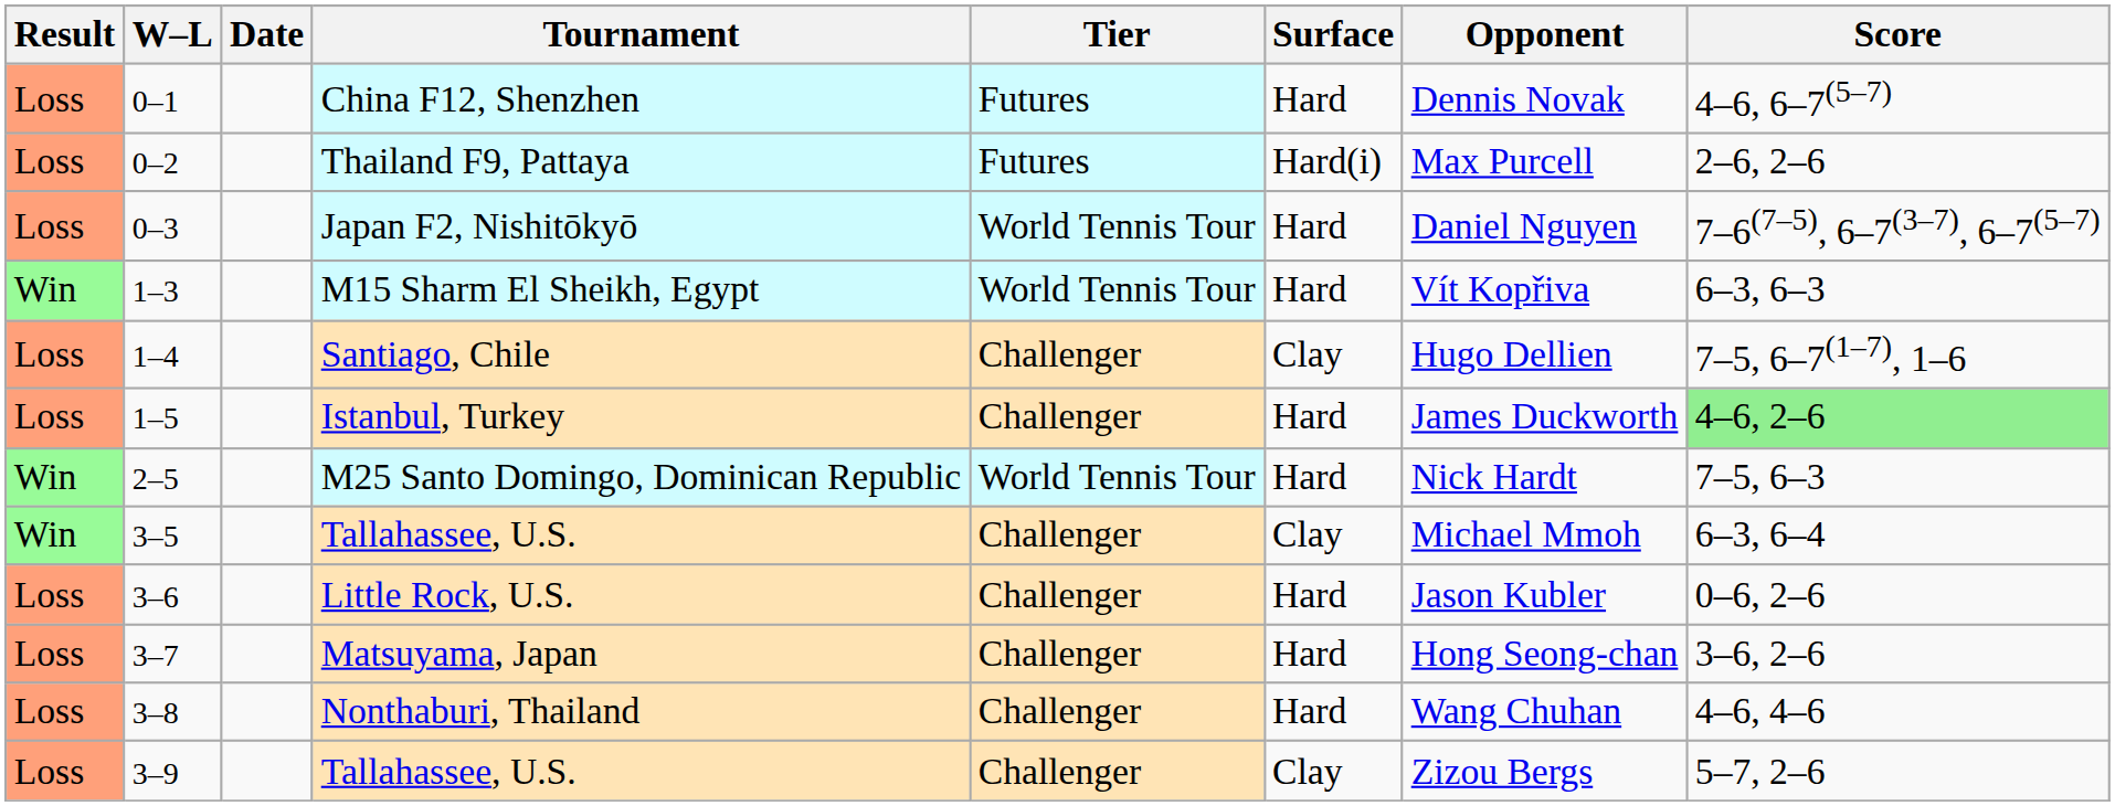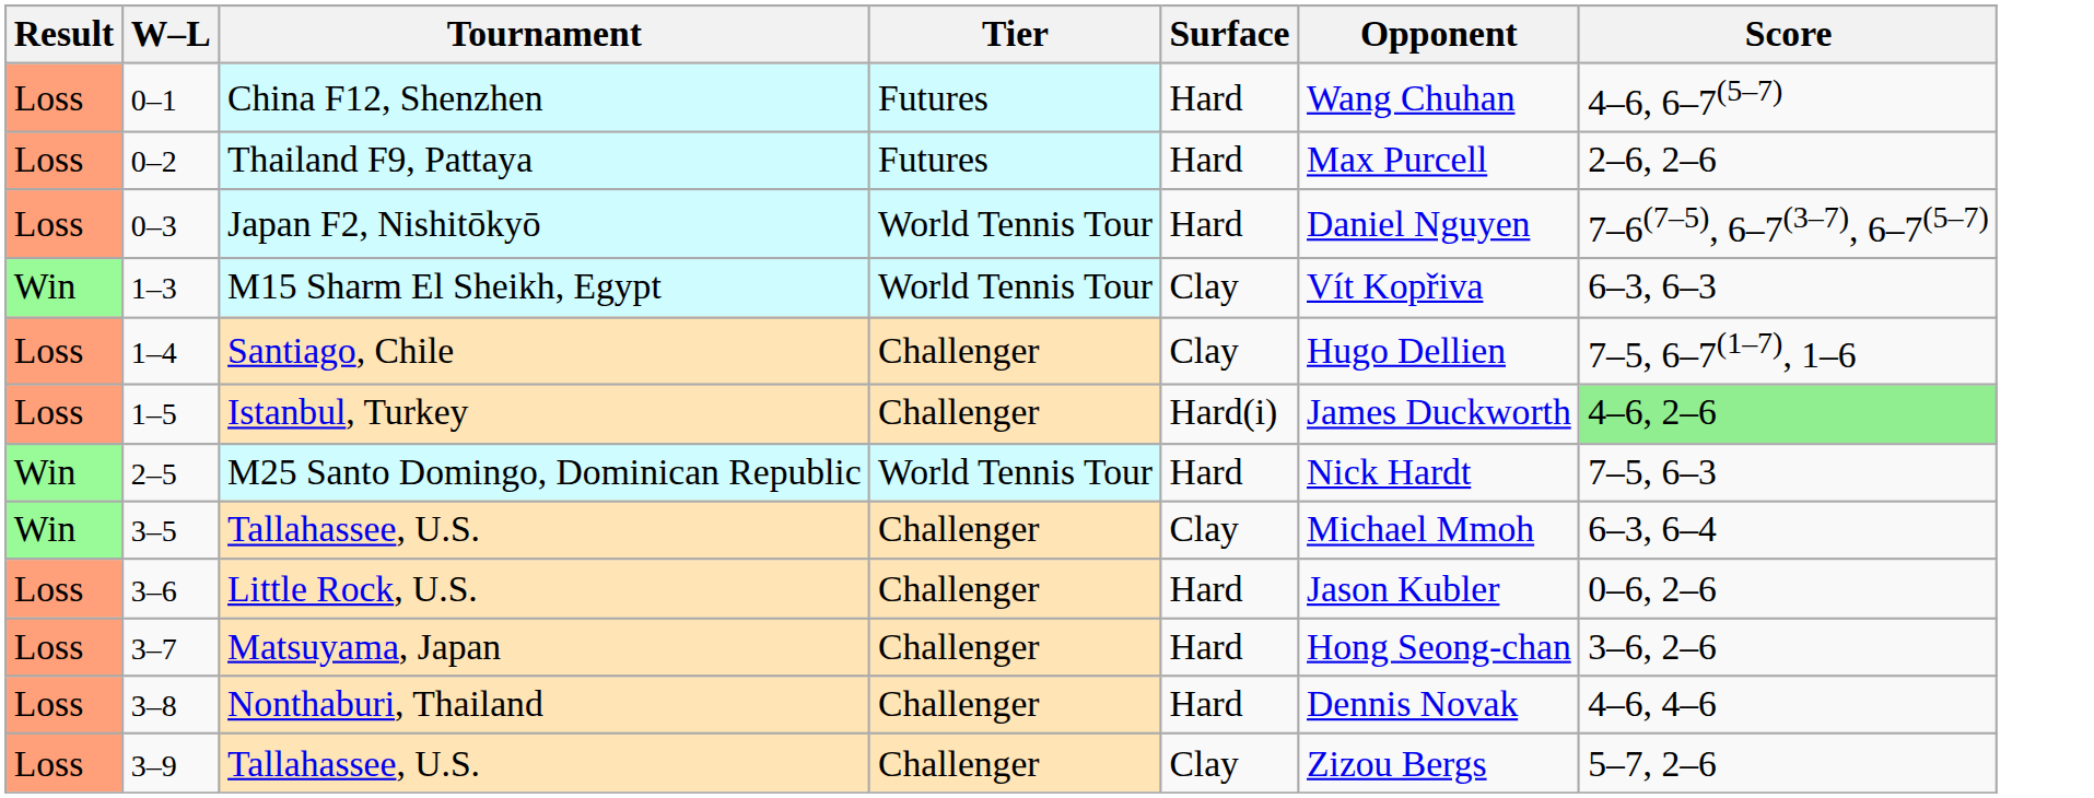 <table class="sortable wikitable">
 <tr>
 <th>Result</th>
 <th class="unsortable">W–L</th>
-<th>Date</th>
 <th>Tournament</th>
 <th>Tier</th>
 <th>Surface</th>
 <th>Opponent</th>
 <th class="unsortable">Score</th>
 </tr>
 <tr>
 <td bgcolor=FFA07A>Loss</td>
 <td><small>0–1</small></td>
-<td></td>
 <td style="background:#cffcff;">China F12, Shenzhen</td>
 <td style="background:#cffcff;">Futures</td>
 <td>Hard</td>
-<td> <a href='#'>Dennis Novak</a></td>
+<td> <a href='#'>Wang Chuhan</a></td>
 <td>4–6, 6–7<sup>(5–7)</sup></td>
 </tr>
 <tr>
 <td bgcolor=FFA07A>Loss</td>
 <td><small>0–2</small></td>
-<td></td>
 <td style="background:#cffcff;">Thailand F9, Pattaya</td>
 <td style="background:#cffcff;">Futures</td>
-<td>Hard(i)</td>
+<td>Hard</td>
 <td> <a href='#'>Max Purcell</a></td>
 <td>2–6, 2–6</td>
 </tr>
 <tr>
 <td bgcolor=FFA07A>Loss</td>
 <td><small>0–3</small></td>
-<td></td>
 <td style="background:#cffcff;">Japan F2, Nishitōkyō</td>
 <td style="background:#cffcff;">World Tennis Tour</td>
 <td>Hard</td>
 <td> <a href='#'>Daniel Nguyen</a></td>
 <td>7–6<sup>(7–5)</sup>, 6–7<sup>(3–7)</sup>, 6–7<sup>(5–7)</sup></td>
 </tr>
 <tr>
 <td bgcolor=98FB98>Win</td>
 <td><small>1–3</small></td>
-<td></td>
 <td style="background:#cffcff;">M15 Sharm El Sheikh, Egypt</td>
 <td style="background:#cffcff;">World Tennis Tour</td>
-<td>Hard</td>
+<td>Clay</td>
 <td> <a href='#'>Vít Kopřiva</a></td>
 <td>6–3, 6–3</td>
 </tr>
 <tr>
 <td bgcolor=FFA07A>Loss</td>
 <td><small>1–4</small></td>
-<td><a href='#'></a></td>
 <td style="background:moccasin;"><a href='#'>Santiago</a>, Chile</td>
 <td style="background:moccasin;">Challenger</td>
 <td>Clay</td>
 <td> <a href='#'>Hugo Dellien</a></td>
 <td>7–5, 6–7<sup>(1–7)</sup>, 1–6</td>
 </tr>
 <tr>
 <td bgcolor=FFA07A>Loss</td>
 <td><small>1–5</small></td>
-<td><a href='#'></a></td>
 <td style="background:moccasin;"><a href='#'>Istanbul</a>, Turkey</td>
 <td style="background:moccasin;">Challenger</td>
-<td>Hard</td>
+<td>Hard(i)</td>
 <td> <a href='#'>James Duckworth</a></td>
 <td style="background: lightgreen;">4–6, 2–6</td>
 </tr>
 <tr>
 <td bgcolor=98FB98>Win</td>
 <td><small>2–5</small></td>
-<td></td>
 <td style="background:#cffcff;">M25 Santo Domingo, Dominican Republic</td>
 <td style="background:#cffcff;">World Tennis Tour</td>
 <td>Hard</td>
 <td> <a href='#'>Nick Hardt</a></td>
 <td>7–5, 6–3</td>
 </tr>
 <tr>
 <td bgcolor=98FB98>Win</td>
 <td><small>3–5</small></td>
-<td><a href='#'></a></td>
 <td style="background:moccasin;"><a href='#'>Tallahassee</a>, U.S.</td>
 <td style="background:moccasin;">Challenger</td>
 <td>Clay</td>
 <td> <a href='#'>Michael Mmoh</a></td>
 <td>6–3, 6–4</td>
 </tr>
 <tr>
 <td bgcolor=FFA07A>Loss</td>
 <td><small>3–6</small></td>
-<td><a href='#'></a></td>
 <td style="background:moccasin;"><a href='#'>Little Rock</a>, U.S.</td>
 <td style="background:moccasin;">Challenger</td>
 <td>Hard</td>
 <td> <a href='#'>Jason Kubler</a></td>
 <td>0–6, 2–6</td>
 </tr>
 <tr>
 <td bgcolor=FFA07A>Loss</td>
 <td><small>3–7</small></td>
-<td><a href='#'></a></td>
 <td style="background:moccasin;"><a href='#'>Matsuyama</a>, Japan</td>
 <td style="background:moccasin;">Challenger</td>
 <td>Hard</td>
 <td> <a href='#'>Hong Seong-chan</a></td>
 <td>3–6, 2–6</td>
 </tr>
 <tr>
 <td bgcolor=FFA07A>Loss</td>
 <td><small>3–8</small></td>
-<td><a href='#'></a></td>
 <td style="background:moccasin;"><a href='#'>Nonthaburi</a>, Thailand</td>
 <td style="background:moccasin;">Challenger</td>
 <td>Hard</td>
-<td> <a href='#'>Wang Chuhan</a></td>
+<td> <a href='#'>Dennis Novak</a></td>
 <td>4–6, 4–6</td>
 </tr>
 <tr>
 <td bgcolor=FFA07A>Loss</td>
 <td><small>3–9</small></td>
-<td><a href='#'></a></td>
 <td style="background:moccasin;"><a href='#'>Tallahassee</a>, U.S.</td>
 <td style="background:moccasin;">Challenger</td>
 <td>Clay</td>
 <td> <a href='#'>Zizou Bergs</a></td>
 <td>5–7, 2–6</td>
 </tr>
 </table>
